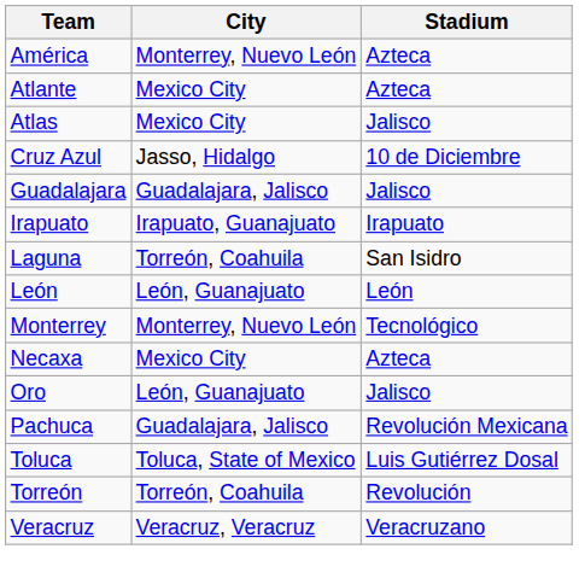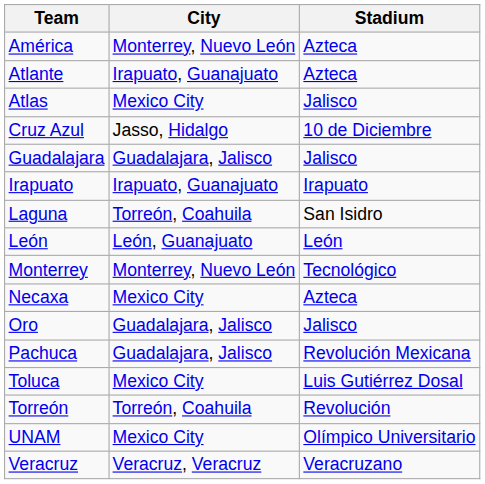 <table class="wikitable" class="toccolours sortable">
 <tr>
 <th>Team</th>
 <th>City</th>
 <th>Stadium</th>
 </tr>
 <tr>
 <td><a href='#'>América</a></td>
 <td><a href='#'>Monterrey</a>, <a href='#'>Nuevo León</a></td>
 <td><a href='#'>Azteca</a></td>
 </tr>
 <tr>
 <td><a href='#'>Atlante</a></td>
-<td><a href='#'>Mexico City</a></td>
+<td><a href='#'>Irapuato</a>, <a href='#'>Guanajuato</a></td>
 <td><a href='#'>Azteca</a></td>
 </tr>
 <tr>
 <td><a href='#'>Atlas</a></td>
 <td><a href='#'>Mexico City</a></td>
 <td><a href='#'>Jalisco</a></td>
 </tr>
 <tr>
 <td><a href='#'>Cruz Azul</a></td>
 <td>Jasso, <a href='#'>Hidalgo</a></td>
 <td><a href='#'>10 de Diciembre</a></td>
 </tr>
 <tr>
 <td><a href='#'>Guadalajara</a></td>
 <td><a href='#'>Guadalajara</a>, <a href='#'>Jalisco</a></td>
 <td><a href='#'>Jalisco</a></td>
 </tr>
 <tr>
 <td><a href='#'>Irapuato</a></td>
 <td><a href='#'>Irapuato</a>, <a href='#'>Guanajuato</a></td>
 <td><a href='#'>Irapuato</a></td>
 </tr>
 <tr>
 <td><a href='#'>Laguna</a></td>
 <td><a href='#'>Torreón</a>, <a href='#'>Coahuila</a></td>
 <td>San Isidro</td>
 </tr>
 <tr>
 <td><a href='#'>León</a></td>
 <td><a href='#'>León</a>, <a href='#'>Guanajuato</a></td>
 <td><a href='#'>León</a></td>
 </tr>
 <tr>
 <td><a href='#'>Monterrey</a></td>
 <td><a href='#'>Monterrey</a>, <a href='#'>Nuevo León</a></td>
 <td><a href='#'>Tecnológico</a></td>
 </tr>
 <tr>
 <td><a href='#'>Necaxa</a></td>
 <td><a href='#'>Mexico City</a></td>
 <td><a href='#'>Azteca</a></td>
 </tr>
 <tr>
 <td><a href='#'>Oro</a></td>
-<td><a href='#'>León</a>, <a href='#'>Guanajuato</a></td>
+<td><a href='#'>Guadalajara</a>, <a href='#'>Jalisco</a></td>
 <td><a href='#'>Jalisco</a></td>
 </tr>
 <tr>
 <td><a href='#'>Pachuca</a></td>
 <td><a href='#'>Guadalajara</a>, <a href='#'>Jalisco</a></td>
 <td><a href='#'>Revolución Mexicana</a></td>
 </tr>
 <tr>
 <td><a href='#'>Toluca</a></td>
-<td><a href='#'>Toluca</a>, <a href='#'>State of Mexico</a></td>
+<td><a href='#'>Mexico City</a></td>
 <td><a href='#'>Luis Gutiérrez Dosal</a></td>
 </tr>
 <tr>
 <td><a href='#'>Torreón</a></td>
 <td><a href='#'>Torreón</a>, <a href='#'>Coahuila</a></td>
 <td><a href='#'>Revolución</a></td>
 </tr>
 <tr>
+<td><a href='#'>UNAM</a></td>
+<td><a href='#'>Mexico City</a></td>
+<td><a href='#'>Olímpico Universitario</a></td>
+</tr>
+<tr>
 <td><a href='#'>Veracruz</a></td>
 <td><a href='#'>Veracruz</a>, <a href='#'>Veracruz</a></td>
 <td><a href='#'>Veracruzano</a></td>
 </tr>
 </table>
